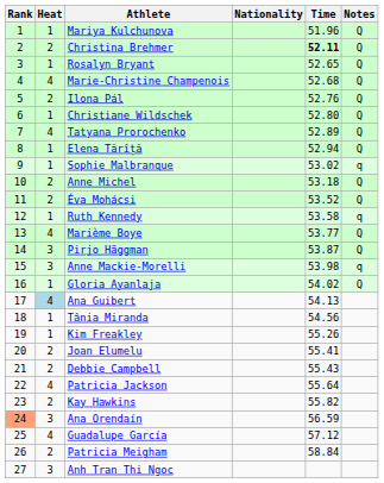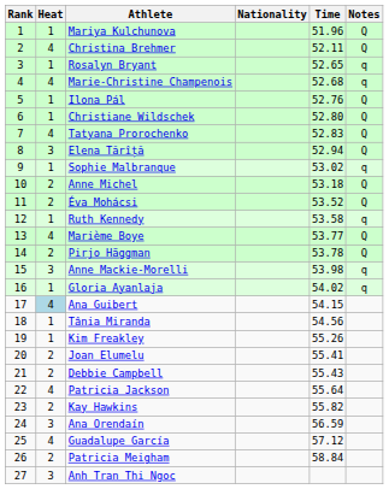 <table class="wikitable sortable" style="text-align:center">
 <tr>
 <th>Rank</th>
 <th>Heat</th>
 <th>Athlete</th>
 <th>Nationality</th>
 <th>Time</th>
 <th>Notes</th>
 </tr>
 <tr bgcolor=ccffcc>
 <td>1</td>
 <td>1</td>
 <td align=left><a href='#'>Mariya Kulchunova</a></td>
 <td align=left></td>
 <td>51.96</td>
 <td>Q</td>
 </tr>
 <tr bgcolor=ccffcc>
 <td>2</td>
-<td>2</td>
+<td>4</td>
 <td align=left><a href='#'>Christina Brehmer</a></td>
 <td align=left></td>
-<td><strong>52.11</strong></td>
+<td>52.11</td>
 <td>Q</td>
 </tr>
 <tr bgcolor=ccffcc>
 <td>3</td>
 <td>1</td>
 <td align=left><a href='#'>Rosalyn Bryant</a></td>
 <td align=left></td>
 <td>52.65</td>
-<td>Q</td>
+<td>q</td>
 </tr>
 <tr bgcolor=ccffcc>
 <td>4</td>
 <td>4</td>
 <td align=left><a href='#'>Marie-Christine Champenois</a></td>
 <td align=left></td>
 <td>52.68</td>
-<td>Q</td>
+<td>q</td>
 </tr>
 <tr bgcolor=ccffcc>
 <td>5</td>
-<td>2</td>
+<td>1</td>
 <td align=left><a href='#'>Ilona Pál</a></td>
 <td align=left></td>
 <td>52.76</td>
 <td>Q</td>
 </tr>
 <tr bgcolor=ccffcc>
 <td>6</td>
 <td>1</td>
 <td align=left><a href='#'>Christiane Wildschek</a></td>
 <td align=left></td>
 <td>52.80</td>
 <td>Q</td>
 </tr>
 <tr bgcolor=ccffcc>
 <td>7</td>
 <td>4</td>
 <td align=left><a href='#'>Tatyana Prorochenko</a></td>
 <td align=left></td>
-<td>52.89</td>
+<td>52.83</td>
 <td>Q</td>
 </tr>
 <tr bgcolor=ccffcc>
 <td>8</td>
-<td>1</td>
+<td>3</td>
 <td align=left><a href='#'>Elena Tărîță</a></td>
 <td align=left></td>
 <td>52.94</td>
 <td>Q</td>
 </tr>
 <tr bgcolor=ddffdd>
 <td>9</td>
 <td>1</td>
 <td align=left><a href='#'>Sophie Malbranque</a></td>
 <td align=left></td>
 <td>53.02</td>
 <td>q</td>
 </tr>
 <tr bgcolor=ccffcc>
 <td>10</td>
 <td>2</td>
 <td align=left><a href='#'>Anne Michel</a></td>
 <td align=left></td>
 <td>53.18</td>
 <td>Q</td>
 </tr>
 <tr bgcolor=ccffcc>
 <td>11</td>
 <td>2</td>
 <td align=left><a href='#'>Éva Mohácsi</a></td>
 <td align=left></td>
 <td>53.52</td>
 <td>Q</td>
 </tr>
 <tr bgcolor=ddffdd>
 <td>12</td>
 <td>1</td>
 <td align=left><a href='#'>Ruth Kennedy</a></td>
 <td align=left></td>
 <td>53.58</td>
 <td>q</td>
 </tr>
 <tr bgcolor=ccffcc>
 <td>13</td>
 <td>4</td>
 <td align=left><a href='#'>Marième Boye</a></td>
 <td align=left></td>
 <td>53.77</td>
 <td>Q</td>
 </tr>
 <tr bgcolor=ccffcc>
 <td>14</td>
-<td>3</td>
+<td>2</td>
 <td align=left><a href='#'>Pirjo Häggman</a></td>
 <td align=left></td>
-<td>53.87</td>
+<td>53.78</td>
 <td>Q</td>
 </tr>
 <tr bgcolor=ddffdd>
 <td>15</td>
 <td>3</td>
 <td align=left><a href='#'>Anne Mackie-Morelli</a></td>
 <td align=left></td>
 <td>53.98</td>
 <td>q</td>
 </tr>
 <tr bgcolor=ddffdd>
 <td>16</td>
 <td>1</td>
 <td align=left><a href='#'>Gloria Ayanlaja</a></td>
 <td align=left></td>
 <td>54.02</td>
-<td>Q</td>
+<td>q</td>
 </tr>
 <tr>
 <td>17</td>
 <td style="background: lightblue;">4</td>
 <td align=left><a href='#'>Ana Guibert</a></td>
 <td align=left></td>
-<td>54.13</td>
+<td>54.15</td>
 <td></td>
 </tr>
 <tr>
 <td>18</td>
 <td>1</td>
 <td align=left><a href='#'>Tânia Miranda</a></td>
 <td align=left></td>
 <td>54.56</td>
 <td></td>
 </tr>
 <tr>
 <td>19</td>
 <td>1</td>
 <td align=left><a href='#'>Kim Freakley</a></td>
 <td align=left></td>
 <td>55.26</td>
 <td></td>
 </tr>
 <tr>
 <td>20</td>
 <td>2</td>
 <td align=left><a href='#'>Joan Elumelu</a></td>
 <td align=left></td>
 <td>55.41</td>
 <td></td>
 </tr>
 <tr>
 <td>21</td>
 <td>2</td>
 <td align=left><a href='#'>Debbie Campbell</a></td>
 <td align=left></td>
 <td>55.43</td>
 <td></td>
 </tr>
 <tr>
 <td>22</td>
 <td>4</td>
 <td align=left><a href='#'>Patricia Jackson</a></td>
 <td align=left></td>
 <td>55.64</td>
 <td></td>
 </tr>
 <tr>
 <td>23</td>
 <td>2</td>
 <td align=left><a href='#'>Kay Hawkins</a></td>
 <td align=left></td>
 <td>55.82</td>
 <td></td>
 </tr>
 <tr>
-<td style="background: lightsalmon;">24</td>
+<td>24</td>
 <td>3</td>
 <td align=left><a href='#'>Ana Orendaín</a></td>
 <td align=left></td>
 <td>56.59</td>
 <td></td>
 </tr>
 <tr>
 <td>25</td>
 <td>4</td>
 <td align=left><a href='#'>Guadalupe García</a></td>
 <td align=left></td>
 <td>57.12</td>
 <td></td>
 </tr>
 <tr>
 <td>26</td>
 <td>2</td>
 <td align=left><a href='#'>Patricia Meigham</a></td>
 <td align=left></td>
 <td>58.84</td>
 <td></td>
 </tr>
 <tr>
 <td>27</td>
 <td>3</td>
 <td align=left><a href='#'>Anh Tran Thi Ngoc</a></td>
 <td align=left></td>
 <td></td>
 <td></td>
 </tr>
 </table>
